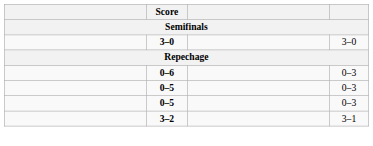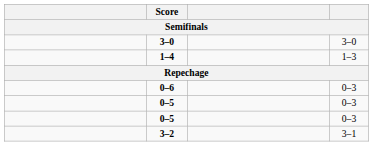 <table class="wikitable" style="text-align: left; ">
 <tr>
 <th align="right" width="270"></th>
 <th width="65">Score</th>
 <th align="left" width="270"></th>
 <th width="65"></th>
 </tr>
 <tr>
 <th colspan=4>Semifinals</th>
 </tr>
 <tr>
 <td><strong></strong></td>
 <td align="center"><strong>3–0</strong></td>
 <td></td>
 <td align=center>3–0 <strong></strong></td>
+</tr>
+<tr>
+<td></td>
+<td align="center"><strong>1–4</strong></td>
+<td><strong></strong></td>
+<td align=center>1–3 <strong></strong></td>
 </tr>
 <tr>
 <th colspan=4>Repechage</th>
 </tr>
 <tr>
 <td></td>
 <td align="center"><strong>0–6</strong></td>
 <td><strong></strong></td>
 <td align=center>0–3 <strong></strong></td>
 </tr>
 <tr>
 <td></td>
 <td align="center"><strong>0–5</strong></td>
 <td><strong></strong></td>
 <td align=center>0–3 <strong></strong></td>
 </tr>
 <tr>
 <td></td>
 <td align="center"><strong>0–5</strong></td>
 <td><strong></strong></td>
 <td align=center>0–3 <strong></strong></td>
 </tr>
 <tr>
 <td><strong></strong></td>
 <td align="center"><strong>3–2</strong></td>
 <td></td>
 <td align=center>3–1 <strong></strong></td>
 </tr>
 </table>
